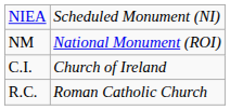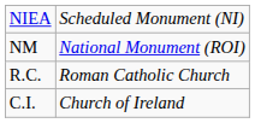 <table class="wikitable">
 <tr>
 <td><a href='#'>NIEA</a></td>
 <td style="font-style:italic;">Scheduled Monument (NI)</td>
 </tr>
 <tr>
 <td>NM</td>
 <td style="font-style:italic;"><a href='#'>National Monument</a> (ROI)</td>
 </tr>
 <tr>
+<td>R.C.</td>
+<td style="font-style:italic;">Roman Catholic Church</td>
+</tr>
+<tr>
 <td>C.I.</td>
 <td style="font-style:italic;">Church of Ireland</td>
 </tr>
-<tr>
-<td>R.C.</td>
-<td style="font-style:italic;">Roman Catholic Church</td>
-</tr>
 </table>
